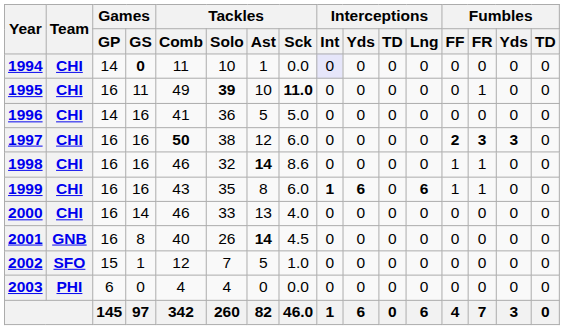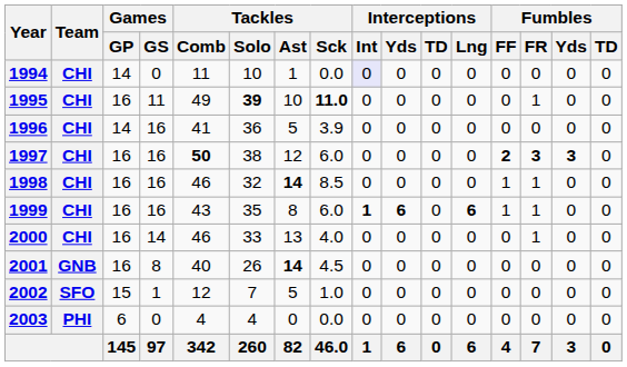 <table class="wikitable" style="text-align:center">
 <tr>
 <th rowspan="2">Year</th>
 <th rowspan="2">Team</th>
 <th colspan="2">Games</th>
 <th colspan="4">Tackles</th>
 <th colspan="4">Interceptions</th>
 <th colspan="4">Fumbles</th>
 </tr>
 <tr>
 <th>GP</th>
 <th>GS</th>
 <th>Comb</th>
 <th>Solo</th>
 <th>Ast</th>
 <th>Sck</th>
 <th>Int</th>
 <th>Yds</th>
 <th>TD</th>
 <th>Lng</th>
 <th>FF</th>
 <th>FR</th>
 <th>Yds</th>
 <th>TD</th>
 </tr>
 <tr>
 <th><a href='#'>1994</a></th>
 <th><a href='#'>CHI</a></th>
 <td>14</td>
-<td><strong>0</strong></td>
+<td>0</td>
 <td>11</td>
 <td>10</td>
 <td>1</td>
 <td>0.0</td>
 <td style="background: lavender;">0</td>
 <td>0</td>
 <td>0</td>
 <td>0</td>
 <td>0</td>
 <td>0</td>
 <td>0</td>
 <td>0</td>
 </tr>
 <tr>
 <th><a href='#'>1995</a></th>
 <th><a href='#'>CHI</a></th>
 <td>16</td>
 <td>11</td>
 <td>49</td>
 <td><strong>39</strong></td>
 <td>10</td>
 <td><strong>11.0</strong></td>
 <td>0</td>
 <td>0</td>
 <td>0</td>
 <td>0</td>
 <td>0</td>
 <td>1</td>
 <td>0</td>
 <td>0</td>
 </tr>
 <tr>
 <th><a href='#'>1996</a></th>
 <th><a href='#'>CHI</a></th>
 <td>14</td>
 <td>16</td>
 <td>41</td>
 <td>36</td>
 <td>5</td>
-<td>5.0</td>
+<td>3.9</td>
 <td>0</td>
 <td>0</td>
 <td>0</td>
 <td>0</td>
 <td>0</td>
 <td>0</td>
 <td>0</td>
 <td>0</td>
 </tr>
 <tr>
 <th><a href='#'>1997</a></th>
 <th><a href='#'>CHI</a></th>
 <td>16</td>
 <td>16</td>
 <td><strong>50</strong></td>
 <td>38</td>
 <td>12</td>
 <td>6.0</td>
 <td>0</td>
 <td>0</td>
 <td>0</td>
 <td>0</td>
 <td><strong>2</strong></td>
 <td><strong>3</strong></td>
 <td><strong>3</strong></td>
 <td>0</td>
 </tr>
 <tr>
 <th><a href='#'>1998</a></th>
 <th><a href='#'>CHI</a></th>
 <td>16</td>
 <td>16</td>
 <td>46</td>
 <td>32</td>
 <td><strong>14</strong></td>
-<td>8.6</td>
+<td>8.5</td>
 <td>0</td>
 <td>0</td>
 <td>0</td>
 <td>0</td>
 <td>1</td>
 <td>1</td>
 <td>0</td>
 <td>0</td>
 </tr>
 <tr>
 <th><a href='#'>1999</a></th>
 <th><a href='#'>CHI</a></th>
 <td>16</td>
 <td>16</td>
 <td>43</td>
 <td>35</td>
 <td>8</td>
 <td>6.0</td>
 <td><strong>1</strong></td>
 <td><strong>6</strong></td>
 <td>0</td>
 <td><strong>6</strong></td>
 <td>1</td>
 <td>1</td>
 <td>0</td>
 <td>0</td>
 </tr>
 <tr>
 <th><a href='#'>2000</a></th>
 <th><a href='#'>CHI</a></th>
 <td>16</td>
 <td>14</td>
 <td>46</td>
 <td>33</td>
 <td>13</td>
 <td>4.0</td>
 <td>0</td>
 <td>0</td>
 <td>0</td>
 <td>0</td>
 <td>0</td>
-<td>0</td>
+<td>1</td>
 <td>0</td>
 <td>0</td>
 </tr>
 <tr>
 <th><a href='#'>2001</a></th>
 <th><a href='#'>GNB</a></th>
 <td>16</td>
 <td>8</td>
 <td>40</td>
 <td>26</td>
 <td><strong>14</strong></td>
 <td>4.5</td>
 <td>0</td>
 <td>0</td>
 <td>0</td>
 <td>0</td>
 <td>0</td>
 <td>0</td>
 <td>0</td>
 <td>0</td>
 </tr>
 <tr>
 <th><a href='#'>2002</a></th>
 <th><a href='#'>SFO</a></th>
 <td>15</td>
 <td>1</td>
 <td>12</td>
 <td>7</td>
 <td>5</td>
 <td>1.0</td>
 <td>0</td>
 <td>0</td>
 <td>0</td>
 <td>0</td>
 <td>0</td>
 <td>0</td>
 <td>0</td>
 <td>0</td>
 </tr>
 <tr>
 <th><a href='#'>2003</a></th>
 <th><a href='#'>PHI</a></th>
 <td>6</td>
 <td>0</td>
 <td>4</td>
 <td>4</td>
 <td>0</td>
 <td>0.0</td>
 <td>0</td>
 <td>0</td>
 <td>0</td>
 <td>0</td>
 <td>0</td>
 <td>0</td>
 <td>0</td>
 <td>0</td>
 </tr>
 <tr>
 <th colspan="2"></th>
 <th>145</th>
 <th>97</th>
 <th>342</th>
 <th>260</th>
 <th>82</th>
 <th>46.0</th>
 <th>1</th>
 <th>6</th>
 <th>0</th>
 <th>6</th>
 <th>4</th>
 <th>7</th>
 <th>3</th>
 <th>0</th>
 </tr>
 </table>
